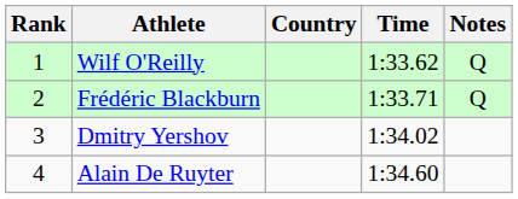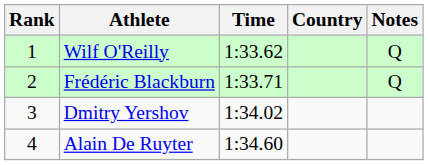 <table class="wikitable" style="text-align:center">
 <tr>
 <th>Rank</th>
 <th>Athlete</th>
+<th>Time</th>
 <th>Country</th>
-<th>Time</th>
 <th>Notes</th>
 </tr>
 <tr bgcolor=ccffcc>
 <td>1</td>
 <td align=left><a href='#'>Wilf O'Reilly</a></td>
+<td>1:33.62</td>
 <td align=left></td>
-<td>1:33.62</td>
 <td>Q</td>
 </tr>
 <tr bgcolor=ccffcc>
 <td>2</td>
 <td align=left><a href='#'>Frédéric Blackburn</a></td>
+<td>1:33.71</td>
 <td align=left></td>
-<td>1:33.71</td>
 <td>Q</td>
 </tr>
 <tr>
 <td>3</td>
 <td align=left><a href='#'>Dmitry Yershov</a></td>
+<td>1:34.02</td>
 <td align=left></td>
-<td>1:34.02</td>
 <td></td>
 </tr>
 <tr>
 <td>4</td>
 <td align=left><a href='#'>Alain De Ruyter</a></td>
+<td>1:34.60</td>
 <td align=left></td>
-<td>1:34.60</td>
 <td></td>
 </tr>
 </table>
